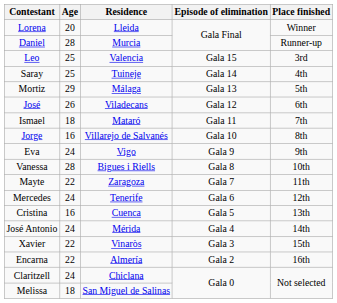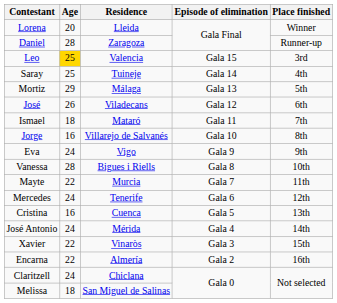 <table class="wikitable" style="text-align:center">
 <tr>
 <th>Contestant</th>
 <th>Age</th>
 <th>Residence</th>
 <th>Episode of elimination</th>
 <th>Place finished</th>
 </tr>
 <tr>
 <td><a href='#'>Lorena</a></td>
 <td>20</td>
 <td><a href='#'>Lleida</a></td>
 <td rowspan="2">Gala Final</td>
 <td>Winner</td>
 </tr>
 <tr>
 <td><a href='#'>Daniel</a></td>
 <td>28</td>
-<td><a href='#'>Murcia</a></td>
+<td><a href='#'>Zaragoza</a></td>
 <td>Runner-up</td>
 </tr>
 <tr>
 <td><a href='#'>Leo</a></td>
-<td>25</td>
+<td style="background: gold;">25</td>
 <td><a href='#'>Valencia</a></td>
 <td>Gala 15</td>
 <td>3rd</td>
 </tr>
 <tr>
 <td>Saray</td>
 <td>25</td>
 <td><a href='#'>Tuineje</a></td>
 <td>Gala 14</td>
 <td>4th</td>
 </tr>
 <tr>
 <td>Mortiz</td>
 <td>29</td>
 <td><a href='#'>Málaga</a></td>
 <td>Gala 13</td>
 <td>5th</td>
 </tr>
 <tr>
 <td><a href='#'>José</a></td>
 <td>26</td>
 <td><a href='#'>Viladecans</a></td>
 <td>Gala 12</td>
 <td>6th</td>
 </tr>
 <tr>
 <td>Ismael</td>
 <td>18</td>
 <td><a href='#'>Mataró</a></td>
 <td>Gala 11</td>
 <td>7th</td>
 </tr>
 <tr>
 <td><a href='#'>Jorge</a></td>
 <td>16</td>
 <td><a href='#'>Villarejo de Salvanés</a></td>
 <td>Gala 10</td>
 <td>8th</td>
 </tr>
 <tr>
 <td>Eva</td>
 <td>24</td>
 <td><a href='#'>Vigo</a></td>
 <td>Gala 9</td>
 <td>9th</td>
 </tr>
 <tr>
 <td>Vanessa</td>
 <td>28</td>
 <td><a href='#'>Bigues i Riells</a></td>
 <td>Gala 8</td>
 <td>10th</td>
 </tr>
 <tr>
 <td>Mayte</td>
 <td>22</td>
-<td><a href='#'>Zaragoza</a></td>
+<td><a href='#'>Murcia</a></td>
 <td>Gala 7</td>
 <td>11th</td>
 </tr>
 <tr>
 <td>Mercedes</td>
 <td>24</td>
 <td><a href='#'>Tenerife</a></td>
 <td>Gala 6</td>
 <td>12th</td>
 </tr>
 <tr>
 <td>Cristina</td>
 <td>16</td>
 <td><a href='#'>Cuenca</a></td>
 <td>Gala 5</td>
 <td>13th</td>
 </tr>
 <tr>
 <td>José Antonio</td>
 <td>24</td>
 <td><a href='#'>Mérida</a></td>
 <td>Gala 4</td>
 <td>14th</td>
 </tr>
 <tr>
 <td>Xavier</td>
 <td>22</td>
 <td><a href='#'>Vinaròs</a></td>
 <td>Gala 3</td>
 <td>15th</td>
 </tr>
 <tr>
 <td>Encarna</td>
 <td>22</td>
 <td><a href='#'>Almería</a></td>
 <td>Gala 2</td>
 <td>16th</td>
 </tr>
 <tr>
 <td>Claritzell</td>
 <td>24</td>
 <td><a href='#'>Chiclana</a></td>
 <td rowspan=2>Gala 0</td>
 <td rowspan=2>Not selected</td>
 </tr>
 <tr>
 <td>Melissa</td>
 <td>18</td>
 <td><a href='#'>San Miguel de Salinas</a></td>
 </tr>
 </table>
